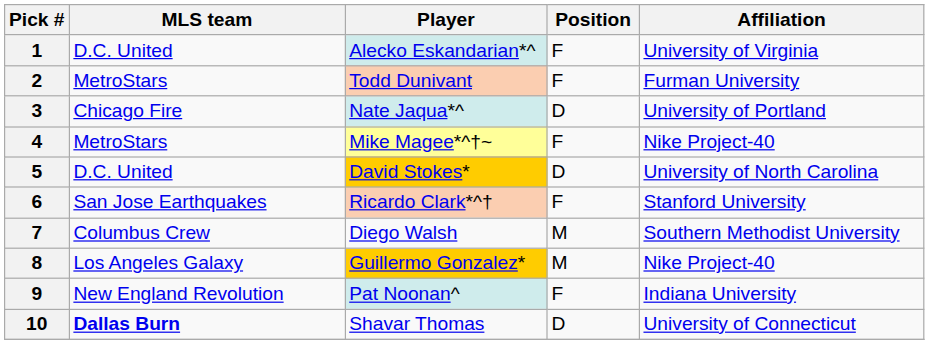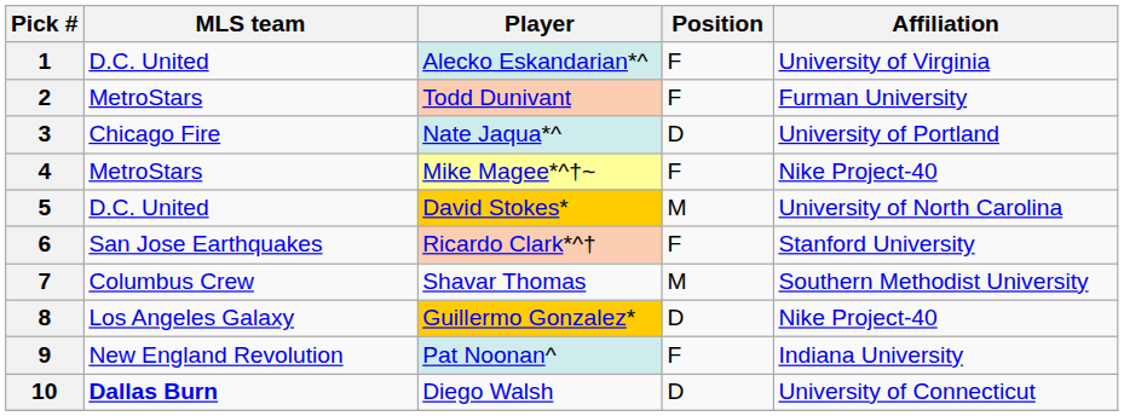 <table class="wikitable sortable">
 <tr>
 <th width=7%>Pick #</th>
 <th width=30%>MLS team</th>
 <th width=22%>Player</th>
 <th width=10%>Position</th>
 <th>Affiliation</th>
 </tr>
 <tr>
 <th>1</th>
 <td><a href='#'>D.C. United</a></td>
 <td style="background:#CFECEC"><a href='#'>Alecko Eskandarian</a>*^</td>
 <td>F</td>
 <td><a href='#'>University of Virginia</a></td>
 </tr>
 <tr>
 <th>2</th>
 <td><a href='#'>MetroStars</a></td>
 <td bgcolor="#FBCEB1"><a href='#'>Todd Dunivant</a></td>
 <td>F</td>
 <td><a href='#'>Furman University</a></td>
 </tr>
 <tr>
 <th>3</th>
 <td><a href='#'>Chicago Fire</a></td>
 <td style="background:#CFECEC"><a href='#'>Nate Jaqua</a>*^</td>
 <td>D</td>
 <td><a href='#'>University of Portland</a></td>
 </tr>
 <tr>
 <th>4</th>
 <td><a href='#'>MetroStars</a></td>
 <td style="background:#FFFF99"><a href='#'>Mike Magee</a>*^†~</td>
 <td>F</td>
 <td><a href='#'>Nike Project-40</a></td>
 </tr>
 <tr>
 <th>5</th>
 <td><a href='#'>D.C. United</a></td>
 <td style="background:#FFCC00"><a href='#'>David Stokes</a>*</td>
-<td>D</td>
+<td>M</td>
 <td><a href='#'>University of North Carolina</a></td>
 </tr>
 <tr>
 <th>6</th>
 <td><a href='#'>San Jose Earthquakes</a></td>
 <td bgcolor="#FBCEB1"><a href='#'>Ricardo Clark</a>*^†</td>
 <td>F</td>
 <td><a href='#'>Stanford University</a></td>
 </tr>
 <tr>
 <th>7</th>
 <td><a href='#'>Columbus Crew</a></td>
-<td><a href='#'>Diego Walsh</a></td>
+<td><a href='#'>Shavar Thomas</a></td>
 <td>M</td>
 <td><a href='#'>Southern Methodist University</a></td>
 </tr>
 <tr>
 <th>8</th>
 <td><a href='#'>Los Angeles Galaxy</a></td>
 <td style="background:#FFCC00"><a href='#'>Guillermo Gonzalez</a>*</td>
-<td>M</td>
+<td>D</td>
 <td><a href='#'>Nike Project-40</a></td>
 </tr>
 <tr>
 <th>9</th>
 <td><a href='#'>New England Revolution</a></td>
 <td style="background:#CFECEC"><a href='#'>Pat Noonan</a>^</td>
 <td>F</td>
 <td><a href='#'>Indiana University</a></td>
 </tr>
 <tr>
 <th>10</th>
 <td><strong><a href='#'>Dallas Burn</a></strong></td>
-<td><a href='#'>Shavar Thomas</a></td>
+<td><a href='#'>Diego Walsh</a></td>
 <td>D</td>
 <td><a href='#'>University of Connecticut</a></td>
 </tr>
 <tr>
 </tr>
 </table>
